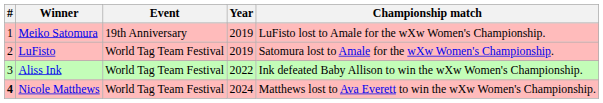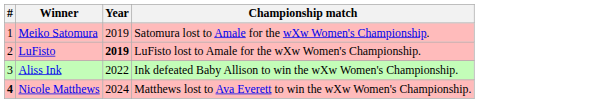 <table class="wikitable plainrowheaders sortable">
 <tr>
 <th>#</th>
 <th>Winner</th>
-<th>Event</th>
 <th>Year</th>
 <th>Championship match</th>
 </tr>
 <tr style="background:#fbb;">
 <td>1</td>
 <td><a href='#'>Meiko Satomura</a></td>
-<td>19th Anniversary</td>
 <td>2019</td>
-<td>LuFisto lost to Amale for the wXw Women's Championship.</td>
+<td>Satomura lost to <a href='#'>Amale</a> for the <a href='#'>wXw Women's Championship</a>.</td>
 </tr>
 <tr style="background:#fbb;">
 <td>2</td>
 <td><a href='#'>LuFisto</a></td>
-<td>World Tag Team Festival</td>
-<td>2019</td>
-<td>Satomura lost to <a href='#'>Amale</a> for the <a href='#'>wXw Women's Championship</a>.</td>
+<td><strong>2019</strong></td>
+<td>LuFisto lost to Amale for the wXw Women's Championship.</td>
 </tr>
 <tr style="background:#c3fdb8;">
 <td>3</td>
 <td><a href='#'>Aliss Ink</a></td>
-<td>World Tag Team Festival</td>
 <td>2022</td>
 <td>Ink defeated Baby Allison to win the wXw Women's Championship.</td>
 </tr>
 <tr style="background:#fbb;">
 <td><strong>4</strong></td>
 <td><a href='#'>Nicole Matthews</a></td>
-<td>World Tag Team Festival</td>
 <td>2024</td>
 <td>Matthews lost to <a href='#'>Ava Everett</a> to win the wXw Women's Championship.</td>
 </tr>
 </table>
